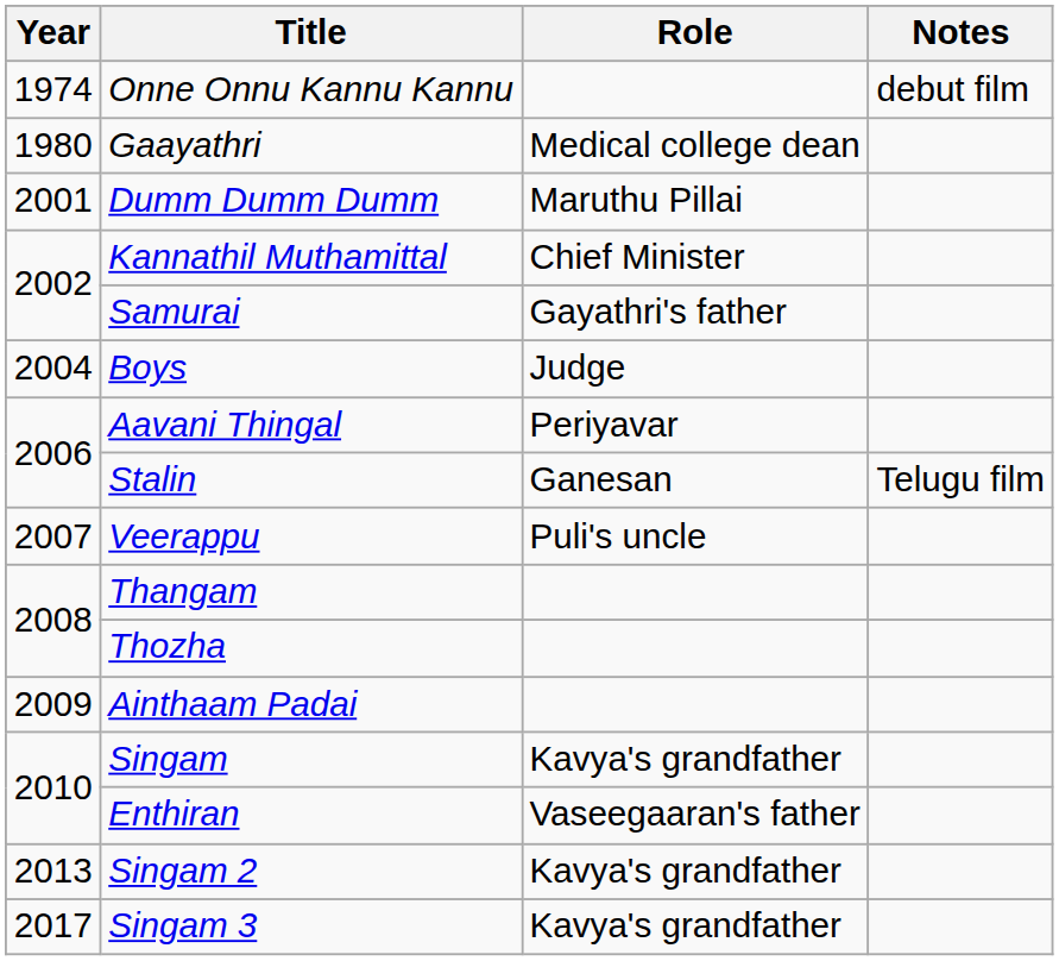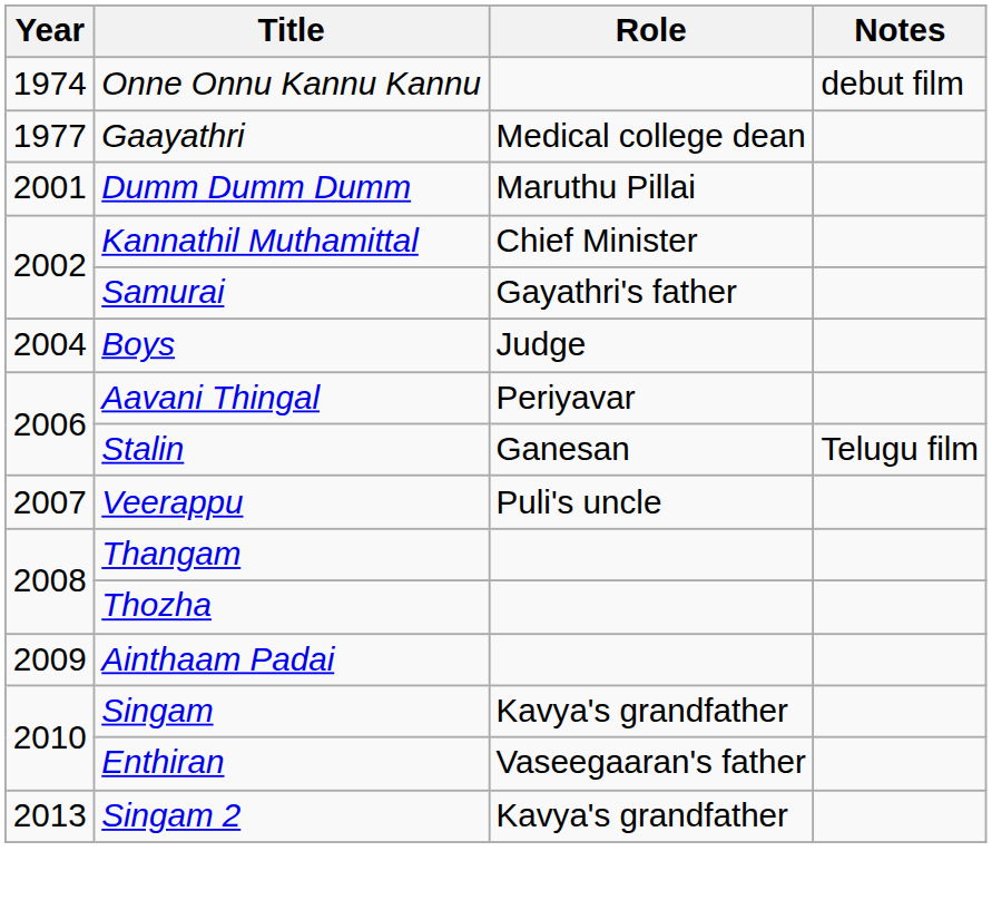 <table class="wikitable sortable">
 <tr>
 <th>Year</th>
 <th>Title</th>
 <th>Role</th>
 <th class="unsortable">Notes</th>
 </tr>
 <tr>
 <td>1974</td>
 <td><em>Onne Onnu Kannu Kannu</em></td>
 <td></td>
 <td>debut film</td>
 </tr>
 <tr>
-<td>1980</td>
+<td>1977</td>
 <td><em>Gaayathri</em></td>
 <td>Medical college dean</td>
 <td></td>
 </tr>
 <tr>
 <td>2001</td>
 <td><em><a href='#'>Dumm Dumm Dumm</a></em></td>
 <td>Maruthu Pillai</td>
 <td></td>
 </tr>
 <tr>
 <td rowspan="2">2002</td>
 <td><em><a href='#'>Kannathil Muthamittal</a></em></td>
 <td>Chief Minister</td>
 <td></td>
 </tr>
 <tr>
 <td><em><a href='#'>Samurai</a></em></td>
 <td>Gayathri's father</td>
 <td></td>
 </tr>
 <tr>
 <td>2004</td>
 <td><em><a href='#'>Boys</a></em></td>
 <td>Judge</td>
 <td></td>
 </tr>
 <tr>
 <td rowspan="2">2006</td>
 <td><em><a href='#'>Aavani Thingal</a></em></td>
 <td>Periyavar</td>
 <td></td>
 </tr>
 <tr>
 <td><em><a href='#'>Stalin</a></em></td>
 <td>Ganesan</td>
 <td>Telugu film</td>
 </tr>
 <tr>
 <td>2007</td>
 <td><em><a href='#'>Veerappu</a></em></td>
 <td>Puli's uncle</td>
 <td></td>
 </tr>
 <tr>
 <td rowspan="2">2008</td>
 <td><em><a href='#'>Thangam</a></em></td>
 <td></td>
 <td></td>
 </tr>
 <tr>
 <td><em><a href='#'>Thozha</a></em></td>
 <td></td>
 <td></td>
 </tr>
 <tr>
 <td>2009</td>
 <td><em><a href='#'>Ainthaam Padai</a></em></td>
 <td></td>
 <td></td>
 </tr>
 <tr>
 <td rowspan=2>2010</td>
 <td><em><a href='#'>Singam</a></em></td>
 <td>Kavya's grandfather</td>
 <td></td>
 </tr>
 <tr>
 <td><em><a href='#'>Enthiran</a></em></td>
 <td>Vaseegaaran's father</td>
 <td></td>
 </tr>
 <tr>
 <td>2013</td>
 <td><em><a href='#'>Singam 2</a></em></td>
 <td>Kavya's grandfather</td>
 <td></td>
 </tr>
-<tr>
-<td>2017</td>
-<td><em><a href='#'>Singam 3</a></em></td>
-<td>Kavya's grandfather</td>
-<td></td>
-</tr>
 </table>
